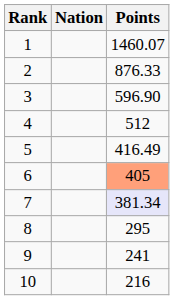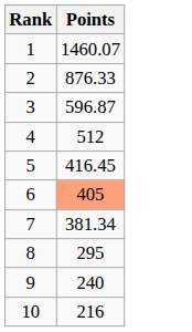 <table class="wikitable sortable">
 <tr>
 <th>Rank</th>
-<th>Nation</th>
 <th>Points</th>
 </tr>
 <tr>
 <td align=center>1</td>
-<td></td>
 <td align=center>1460.07</td>
 </tr>
 <tr>
 <td align=center>2</td>
-<td></td>
 <td align=center>876.33</td>
 </tr>
 <tr>
 <td align=center>3</td>
-<td></td>
-<td align=center>596.90</td>
+<td align=center>596.87</td>
 </tr>
 <tr>
 <td align=center>4</td>
-<td></td>
 <td align=center>512</td>
 </tr>
 <tr>
 <td align=center>5</td>
-<td></td>
-<td align=center>416.49</td>
+<td align=center>416.45</td>
 </tr>
 <tr>
 <td align=center>6</td>
-<td></td>
 <td align=center style="background: lightsalmon;">405</td>
 </tr>
 <tr>
 <td align=center>7</td>
-<td></td>
-<td align=center style="background: lavender;">381.34</td>
+<td align=center>381.34</td>
 </tr>
 <tr>
 <td align=center>8</td>
-<td></td>
 <td align=center>295</td>
 </tr>
 <tr>
 <td align=center>9</td>
-<td></td>
-<td align=center>241</td>
+<td align=center>240</td>
 </tr>
 <tr>
 <td align=center>10</td>
-<td></td>
 <td align=center>216</td>
 </tr>
 </table>
